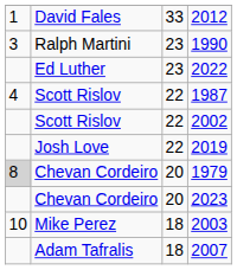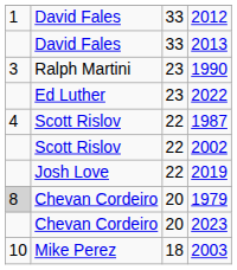 <table class="wikitable">
 <tr>
 </tr>
 <tr>
 <td>1</td>
 <td><a href='#'>David Fales</a></td>
 <td>33</td>
 <td><a href='#'>2012</a></td>
+</tr>
+<tr>
+<td></td>
+<td><a href='#'>David Fales</a></td>
+<td>33</td>
+<td><a href='#'>2013</a></td>
 </tr>
 <tr>
 <td>3</td>
 <td>Ralph Martini</td>
 <td>23</td>
 <td><a href='#'>1990</a></td>
 </tr>
 <tr>
 <td></td>
 <td><a href='#'>Ed Luther</a></td>
 <td>23</td>
 <td><a href='#'>2022</a></td>
 </tr>
 <tr>
 <td>4</td>
 <td><a href='#'>Scott Rislov</a></td>
 <td>22</td>
 <td><a href='#'>1987</a></td>
 </tr>
 <tr>
 <td></td>
 <td><a href='#'>Scott Rislov</a></td>
 <td>22</td>
 <td><a href='#'>2002</a></td>
 </tr>
 <tr>
 <td></td>
 <td><a href='#'>Josh Love</a></td>
 <td>22</td>
 <td><a href='#'>2019</a></td>
 </tr>
 <tr>
 <td style="background: lightgrey;">8</td>
 <td><a href='#'>Chevan Cordeiro</a></td>
 <td>20</td>
 <td><a href='#'>1979</a></td>
 </tr>
 <tr>
 <td></td>
 <td><a href='#'>Chevan Cordeiro</a></td>
 <td>20</td>
 <td><a href='#'>2023</a></td>
 </tr>
 <tr>
 <td>10</td>
 <td><a href='#'>Mike Perez</a></td>
 <td>18</td>
 <td><a href='#'>2003</a></td>
 </tr>
-<tr>
-<td></td>
-<td><a href='#'>Adam Tafralis</a></td>
-<td>18</td>
-<td><a href='#'>2007</a></td>
-</tr>
 </table>
